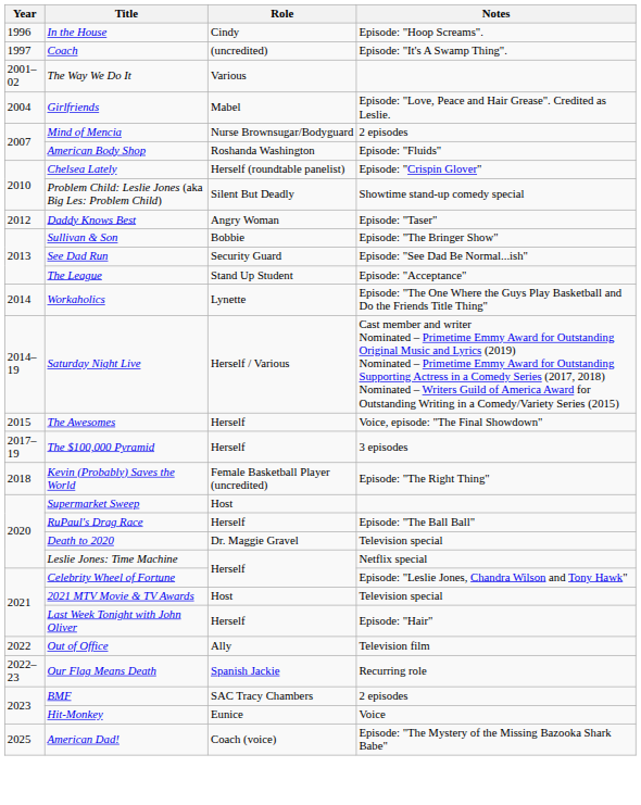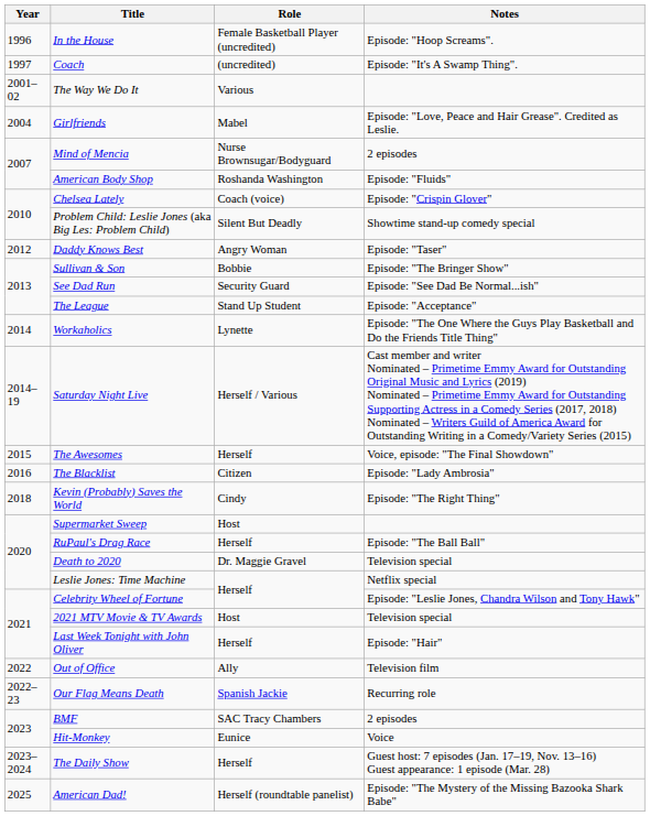 <table class="wikitable sortable">
 <tr>
 <th>Year</th>
 <th>Title</th>
 <th>Role</th>
 <th class="unsortable">Notes</th>
 </tr>
 <tr>
 <td>1996</td>
 <td><em><a href='#'>In the House</a></em></td>
-<td>Cindy</td>
+<td>Female Basketball Player (uncredited)</td>
 <td>Episode: "Hoop Screams".</td>
 </tr>
 <tr>
 <td>1997</td>
 <td><em><a href='#'>Coach</a></em></td>
 <td>(uncredited)</td>
 <td>Episode: "It's A Swamp Thing".</td>
 </tr>
 <tr>
 <td>2001–02</td>
 <td><em>The Way We Do It</em></td>
 <td>Various</td>
 <td></td>
 </tr>
 <tr>
 <td>2004</td>
 <td><em><a href='#'>Girlfriends</a></em></td>
 <td>Mabel</td>
 <td>Episode: "Love, Peace and Hair Grease". Credited as Leslie.</td>
 </tr>
 <tr>
 <td rowspan=2>2007</td>
 <td><em><a href='#'>Mind of Mencia</a></em></td>
 <td>Nurse Brownsugar/Bodyguard</td>
 <td>2 episodes</td>
 </tr>
 <tr>
 <td><em><a href='#'>American Body Shop</a></em></td>
 <td>Roshanda Washington</td>
 <td>Episode: "Fluids"</td>
 </tr>
 <tr>
 <td rowspan=2>2010</td>
 <td><em><a href='#'>Chelsea Lately</a></em></td>
-<td>Herself (roundtable panelist)</td>
+<td>Coach (voice)</td>
 <td>Episode: "<a href='#'>Crispin Glover</a>"</td>
 </tr>
 <tr>
 <td><em>Problem Child: Leslie Jones</em> (aka <em>Big Les: Problem Child</em>)</td>
 <td>Silent But Deadly</td>
 <td>Showtime stand-up comedy special</td>
 </tr>
 <tr>
 <td>2012</td>
 <td><em><a href='#'>Daddy Knows Best</a></em></td>
 <td>Angry Woman</td>
 <td>Episode: "Taser"</td>
 </tr>
 <tr>
 <td rowspan=3>2013</td>
 <td><em><a href='#'>Sullivan & Son</a></em></td>
 <td>Bobbie</td>
 <td>Episode: "The Bringer Show"</td>
 </tr>
 <tr>
 <td><em><a href='#'>See Dad Run</a></em></td>
 <td>Security Guard</td>
 <td>Episode: "See Dad Be Normal...ish"</td>
 </tr>
 <tr>
 <td><em><a href='#'>The League</a></em></td>
 <td>Stand Up Student</td>
 <td>Episode: "Acceptance"</td>
 </tr>
 <tr>
 <td>2014</td>
 <td><em><a href='#'>Workaholics</a></em></td>
 <td>Lynette</td>
 <td>Episode: "The One Where the Guys Play Basketball and Do the Friends Title Thing"</td>
 </tr>
 <tr>
 <td>2014–19</td>
 <td><em><a href='#'>Saturday Night Live</a></em></td>
 <td>Herself / Various</td>
 <td>Cast member and writer<br>Nominated – <a href='#'>Primetime Emmy Award for Outstanding Original Music and Lyrics</a> (2019)<br>Nominated – <a href='#'>Primetime Emmy Award for Outstanding Supporting Actress in a Comedy Series</a> (2017, 2018)<br>Nominated – <a href='#'>Writers Guild of America Award</a> for Outstanding Writing in a Comedy/Variety Series (2015)</td>
 </tr>
 <tr>
 <td>2015</td>
 <td><em><a href='#'>The Awesomes</a></em></td>
 <td>Herself</td>
 <td>Voice, episode: "The Final Showdown"</td>
 </tr>
 <tr>
-<td>2017–19</td>
-<td><em><a href='#'>The $100,000 Pyramid</a></em></td>
-<td>Herself</td>
-<td>3 episodes</td>
+<td>2016</td>
+<td><em><a href='#'>The Blacklist</a></em></td>
+<td>Citizen</td>
+<td>Episode: "Lady Ambrosia"</td>
 </tr>
 <tr>
 <td>2018</td>
 <td><em><a href='#'>Kevin (Probably) Saves the World</a></em></td>
-<td>Female Basketball Player (uncredited)</td>
+<td>Cindy</td>
 <td>Episode: "The Right Thing"</td>
 </tr>
 <tr>
 <td rowspan="4">2020</td>
 <td><em><a href='#'>Supermarket Sweep</a></em></td>
 <td>Host</td>
 <td></td>
 </tr>
 <tr>
 <td><em><a href='#'>RuPaul's Drag Race</a></em></td>
 <td>Herself</td>
 <td>Episode: "The Ball Ball"</td>
 </tr>
 <tr>
 <td><em><a href='#'>Death to 2020</a></em></td>
 <td>Dr. Maggie Gravel</td>
 <td>Television special</td>
 </tr>
 <tr>
 <td><em>Leslie Jones: Time Machine</em></td>
 <td rowspan=2>Herself</td>
 <td>Netflix special</td>
 </tr>
 <tr>
 <td rowspan="3">2021</td>
 <td><em><a href='#'>Celebrity Wheel of Fortune</a></em></td>
 <td>Episode: "Leslie Jones, <a href='#'>Chandra Wilson</a> and <a href='#'>Tony Hawk</a>"</td>
 </tr>
 <tr>
 <td><em><a href='#'>2021 MTV Movie & TV Awards</a></em></td>
 <td>Host</td>
 <td>Television special</td>
 </tr>
 <tr>
 <td><em><a href='#'>Last Week Tonight with John Oliver</a></em></td>
 <td>Herself</td>
 <td>Episode: "Hair"</td>
 </tr>
 <tr>
 <td>2022</td>
 <td><em><a href='#'>Out of Office</a></em></td>
 <td>Ally</td>
 <td>Television film</td>
 </tr>
 <tr>
 <td>2022–23</td>
 <td><em><a href='#'>Our Flag Means Death</a></em></td>
 <td><a href='#'>Spanish Jackie</a></td>
 <td>Recurring role</td>
 </tr>
 <tr>
 <td rowspan="2">2023</td>
 <td><em><a href='#'>BMF</a></em></td>
 <td>SAC Tracy Chambers</td>
 <td>2 episodes</td>
 </tr>
 <tr>
 <td><em><a href='#'>Hit-Monkey</a></em></td>
 <td>Eunice</td>
 <td>Voice</td>
 </tr>
 <tr>
+<td>2023–2024</td>
+<td><em><a href='#'>The Daily Show</a></em></td>
+<td>Herself</td>
+<td>Guest host: 7 episodes (Jan. 17–19, Nov. 13–16)<br>Guest appearance: 1 episode (Mar. 28)</td>
+</tr>
+<tr>
 <td>2025</td>
 <td><em><a href='#'>American Dad!</a></em></td>
-<td>Coach (voice)</td>
+<td>Herself (roundtable panelist)</td>
 <td>Episode: "The Mystery of the Missing Bazooka Shark Babe"</td>
 </tr>
 </table>
